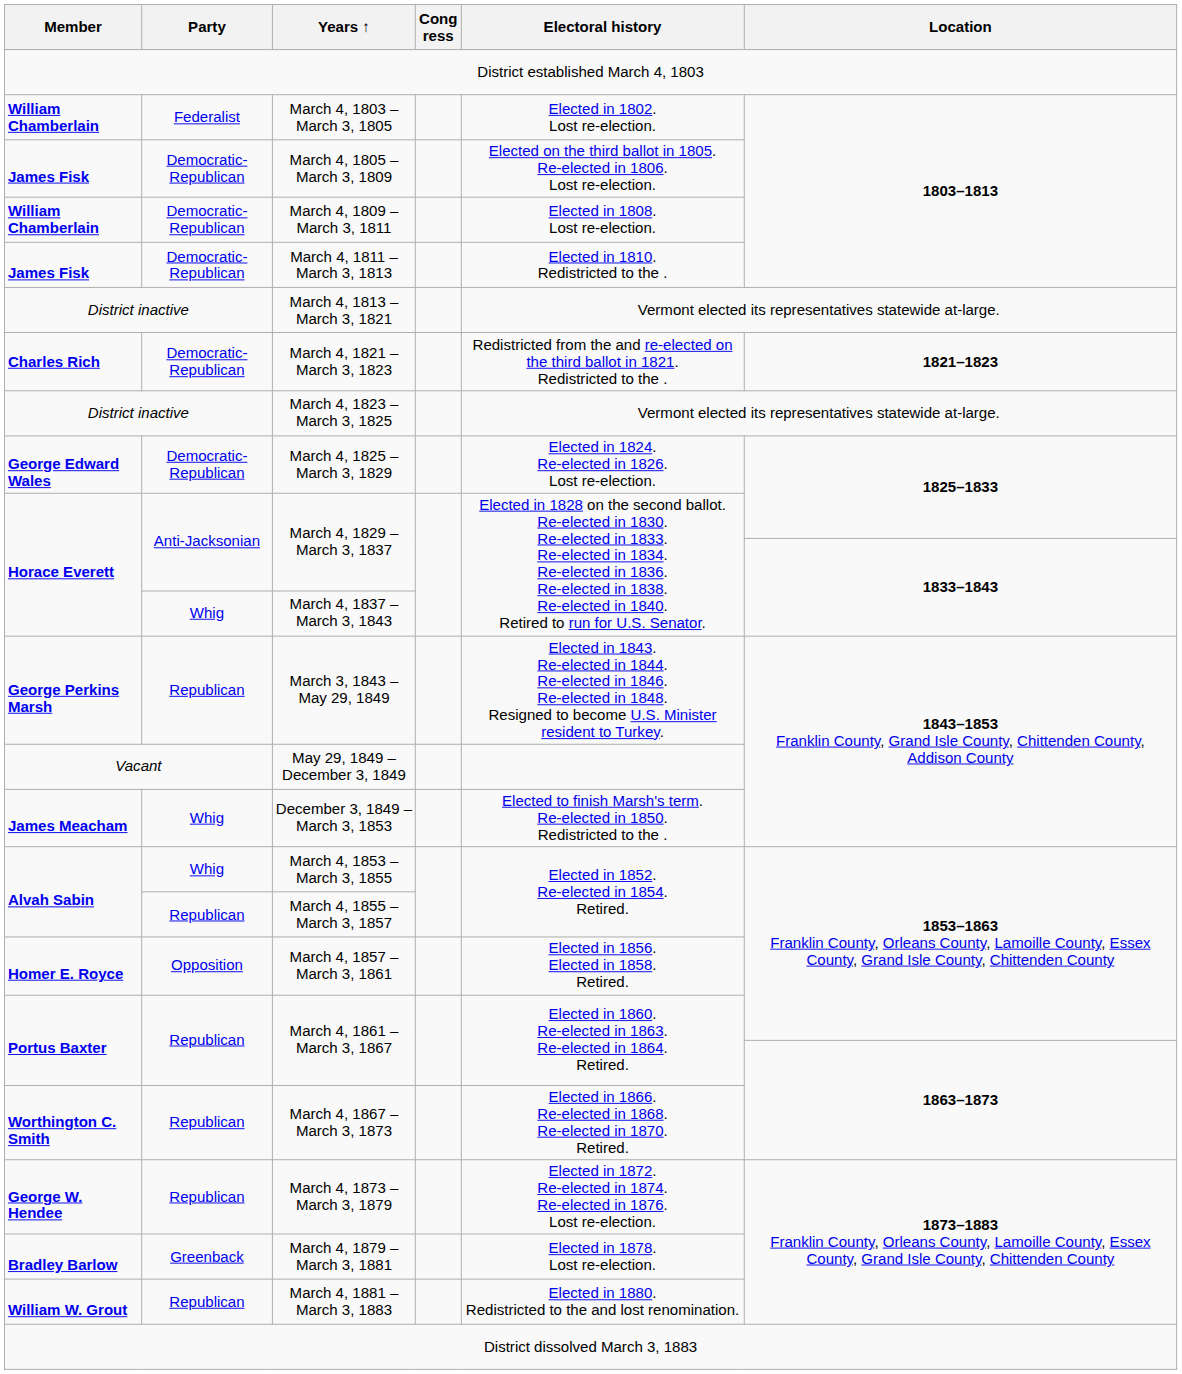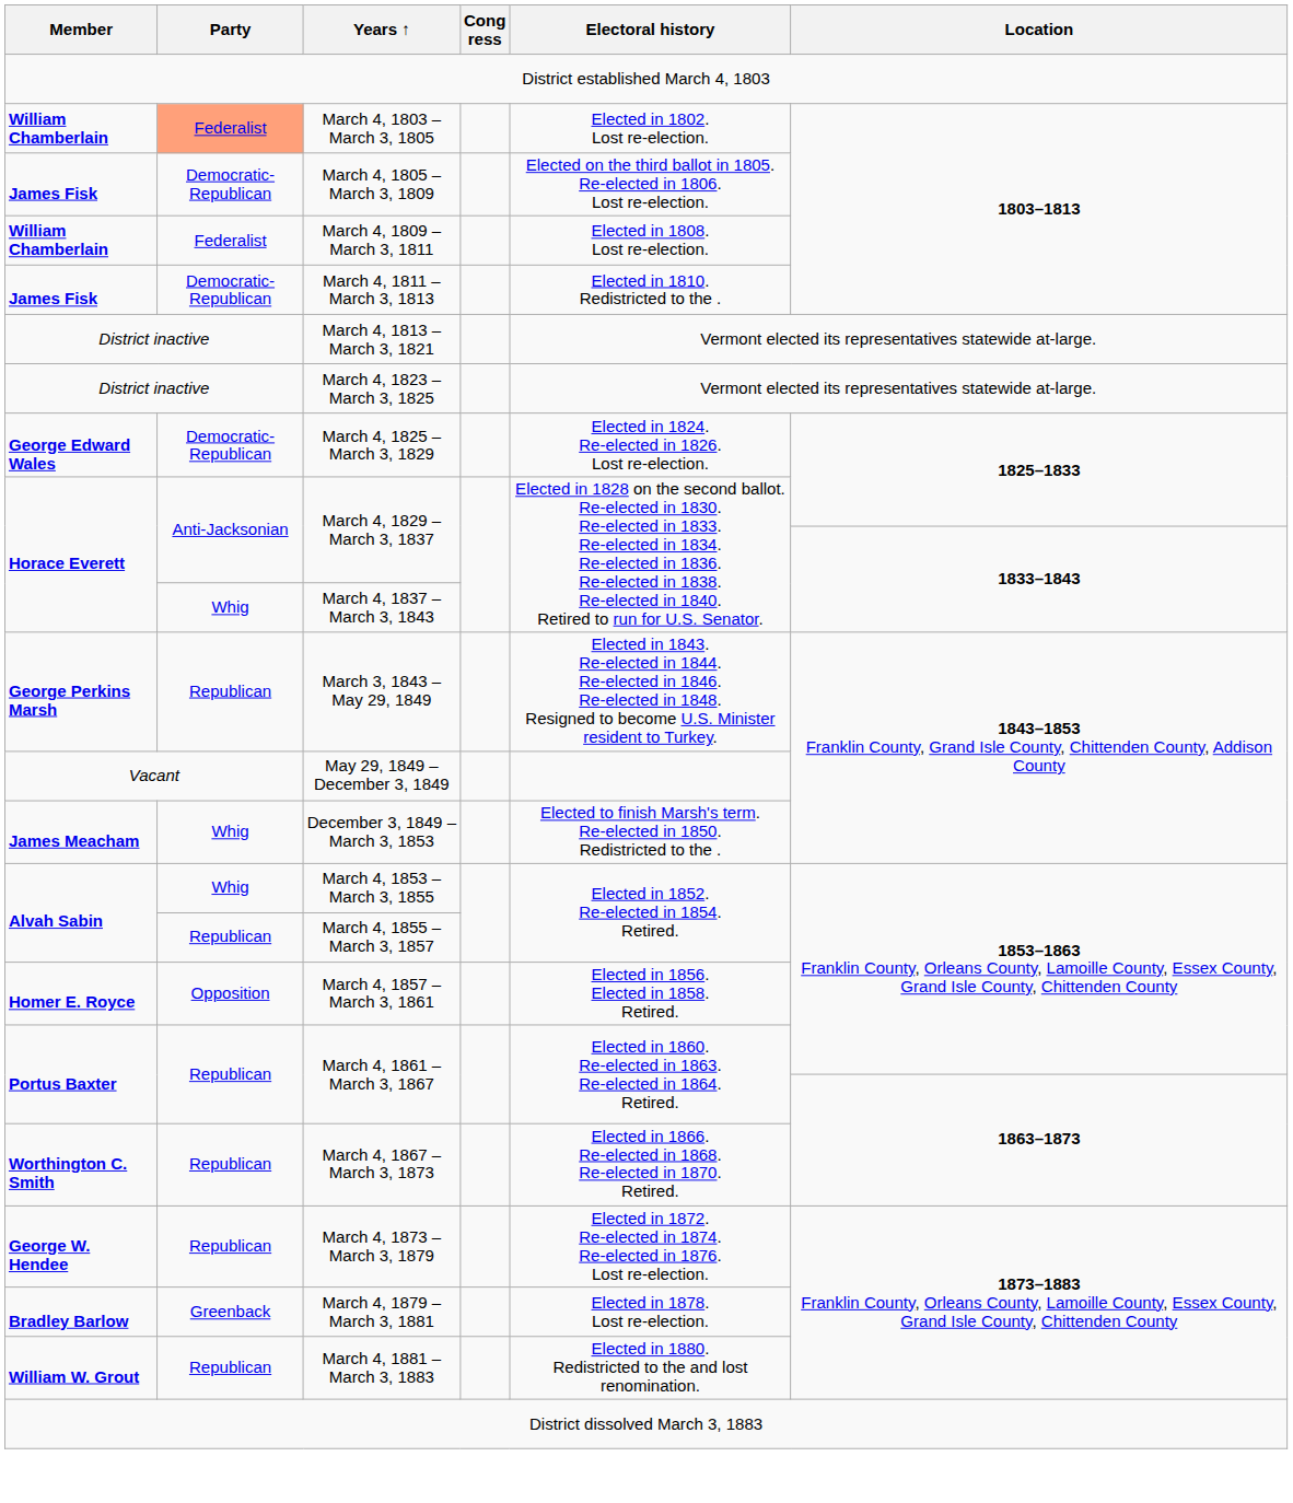 <table class=wikitable style="text-align:center">
 <tr style="height:3em">
 <th>Member</th>
 <th>Party</th>
 <th>Years ↑</th>
 <th>Cong<br>ress</th>
 <th>Electoral history</th>
 <th>Location</th>
 </tr>
 <tr style="height:3em">
 <td colspan=6>District established March 4, 1803</td>
 </tr>
 <tr style="height:3em">
 <td align=left><strong><a href='#'>William Chamberlain</a></strong><br></td>
-<td><a href='#'>Federalist</a></td>
+<td style="background: lightsalmon;"><a href='#'>Federalist</a></td>
 <td nowrap>March 4, 1803 –<br>March 3, 1805</td>
 <td></td>
 <td><a href='#'>Elected in 1802</a>.<br>Lost re-election.</td>
 <td rowspan=4><strong>1803–1813</strong><br></td>
 </tr>
 <tr style="height:3em">
 <td align=left><br><strong><a href='#'>James Fisk</a></strong><br></td>
 <td><a href='#'>Democratic-Republican</a></td>
 <td nowrap>March 4, 1805 –<br>March 3, 1809</td>
 <td></td>
 <td><a href='#'>Elected on the third ballot in 1805</a>.<br><a href='#'>Re-elected in 1806</a>.<br>Lost re-election.</td>
 </tr>
 <tr style="height:3em">
 <td align=left><strong><a href='#'>William Chamberlain</a></strong><br></td>
-<td><a href='#'>Democratic-Republican</a></td>
+<td><a href='#'>Federalist</a></td>
 <td nowrap>March 4, 1809 –<br>March 3, 1811</td>
 <td></td>
 <td><a href='#'>Elected in 1808</a>.<br>Lost re-election.</td>
 </tr>
 <tr style="height:3em">
 <td align=left><br><strong><a href='#'>James Fisk</a></strong><br></td>
 <td><a href='#'>Democratic-Republican</a></td>
 <td nowrap>March 4, 1811 –<br>March 3, 1813</td>
 <td></td>
 <td><a href='#'>Elected in 1810</a>.<br>Redistricted to the .</td>
 </tr>
 <tr style="height:3em">
 <td colspan=2><em>District inactive</em></td>
 <td nowrap>March 4, 1813 –<br>March 3, 1821</td>
 <td></td>
 <td colspan=2>Vermont elected its representatives statewide at-large.</td>
-</tr>
-<tr style="height:3em">
-<td align=left><strong><a href='#'>Charles Rich</a></strong><br></td>
-<td><a href='#'>Democratic-Republican</a></td>
-<td nowrap>March 4, 1821 –<br>March 3, 1823</td>
-<td></td>
-<td>Redistricted from the  and <a href='#'>re-elected on the third ballot in 1821</a>.<br>Redistricted to the .</td>
-<td><strong>1821–1823</strong><br></td>
 </tr>
 <tr style="height:3em">
 <td colspan=2><em>District inactive</em></td>
 <td nowrap>March 4, 1823 –<br>March 3, 1825</td>
 <td></td>
 <td colspan=2>Vermont elected its representatives statewide at-large.</td>
 </tr>
 <tr style="height:3em">
 <td align=left><br><strong><a href='#'>George Edward Wales</a></strong><br></td>
 <td><a href='#'>Democratic-Republican</a></td>
 <td nowrap>March 4, 1825 –<br>March 3, 1829</td>
 <td></td>
 <td><a href='#'>Elected in 1824</a>.<br><a href='#'>Re-elected in 1826</a>.<br>Lost re-election.</td>
 <td rowspan=2><strong>1825–1833</strong><br></td>
 </tr>
 <tr style="height:3em">
 <td align=left rowspan=3><br><strong><a href='#'>Horace Everett</a></strong><br></td>
 <td rowspan=2 ><a href='#'>Anti-Jacksonian</a></td>
 <td rowspan=2 nowrap>March 4, 1829 –<br>March 3, 1837</td>
 <td rowspan=3></td>
 <td rowspan=3><a href='#'>Elected in 1828</a> on the second ballot.<br><a href='#'>Re-elected in 1830</a>.<br><a href='#'>Re-elected in 1833</a>.<br><a href='#'>Re-elected in 1834</a>.<br><a href='#'>Re-elected in 1836</a>.<br><a href='#'>Re-elected in 1838</a>.<br><a href='#'>Re-elected in 1840</a>.<br>Retired to <a href='#'>run for U.S. Senator</a>.</td>
 </tr>
 <tr style="height:3em">
 <td rowspan=2><strong>1833–1843</strong><br></td>
 </tr>
 <tr style="height:3em">
 <td><a href='#'>Whig</a></td>
 <td nowrap>March 4, 1837 –<br>March 3, 1843</td>
 </tr>
 <tr style="height:3em">
 <td align=left algn=left><br><strong><a href='#'>George Perkins Marsh</a></strong><br></td>
 <td><a href='#'>Republican</a></td>
 <td nowrap>March 3, 1843 –<br>May 29, 1849</td>
 <td></td>
 <td><a href='#'>Elected in 1843</a>.<br><a href='#'>Re-elected in 1844</a>.<br><a href='#'>Re-elected in 1846</a>.<br><a href='#'>Re-elected in 1848</a>.<br>Resigned to become <a href='#'>U.S. Minister resident to Turkey</a>.</td>
 <td rowspan=3><strong>1843–1853</strong><br><a href='#'>Franklin County</a>, <a href='#'>Grand Isle County</a>, <a href='#'>Chittenden County</a>, <a href='#'>Addison County</a></td>
 </tr>
 <tr style="height:3em">
 <td colspan=2><em>Vacant</em></td>
 <td nowrap>May 29, 1849 –<br>December 3, 1849</td>
 <td></td>
 </tr>
 <tr style="height:3em">
 <td align=left><br><strong><a href='#'>James Meacham</a></strong><br></td>
 <td><a href='#'>Whig</a></td>
 <td nowrap>December 3, 1849 –<br>March 3, 1853</td>
 <td></td>
 <td><a href='#'>Elected to finish Marsh's term</a>.<br><a href='#'>Re-elected in 1850</a>.<br>Redistricted to the .</td>
 </tr>
 <tr style="height:3em">
 <td align=left rowspan=2><br><strong><a href='#'>Alvah Sabin</a></strong><br></td>
 <td><a href='#'>Whig</a></td>
 <td nowrap>March 4, 1853 –<br>March 3, 1855</td>
 <td rowspan=2></td>
 <td rowspan=2><a href='#'>Elected in 1852</a>.<br><a href='#'>Re-elected in 1854</a>.<br>Retired.</td>
 <td rowspan=4><strong>1853–1863</strong><br><a href='#'>Franklin County</a>, <a href='#'>Orleans County</a>, <a href='#'>Lamoille County</a>, <a href='#'>Essex County</a>, <a href='#'>Grand Isle County</a>, <a href='#'>Chittenden County</a></td>
 </tr>
 <tr style="height:3em">
 <td><a href='#'>Republican</a></td>
 <td nowrap>March 4, 1855 –<br>March 3, 1857</td>
 </tr>
 <tr style="height:3em">
 <td align=left><br><strong><a href='#'>Homer E. Royce</a></strong><br></td>
 <td><a href='#'>Opposition</a></td>
 <td nowrap>March 4, 1857 –<br>March 3, 1861</td>
 <td></td>
 <td><a href='#'>Elected in 1856</a>.<br><a href='#'>Elected in 1858</a>.<br>Retired.</td>
 </tr>
 <tr style="height:3em">
 <td rowspan=2 align=left><br><strong><a href='#'>Portus Baxter</a></strong><br></td>
 <td rowspan=2 ><a href='#'>Republican</a></td>
 <td rowspan=2 nowrap>March 4, 1861 –<br>March 3, 1867</td>
 <td rowspan=2></td>
 <td rowspan=2><a href='#'>Elected in 1860</a>.<br><a href='#'>Re-elected in 1863</a>.<br><a href='#'>Re-elected in 1864</a>.<br>Retired.</td>
 </tr>
 <tr style="height:3em">
 <td rowspan=2><strong>1863–1873</strong><br></td>
 </tr>
 <tr style="height:3em">
 <td align=left><br><strong><a href='#'>Worthington C. Smith</a></strong><br></td>
 <td><a href='#'>Republican</a></td>
 <td nowrap>March 4, 1867 –<br>March 3, 1873</td>
 <td></td>
 <td><a href='#'>Elected in 1866</a>.<br><a href='#'>Re-elected in 1868</a>.<br><a href='#'>Re-elected in 1870</a>.<br>Retired.</td>
 </tr>
 <tr style="height:3em">
 <td align=left><br><strong><a href='#'>George W. Hendee</a></strong><br></td>
 <td><a href='#'>Republican</a></td>
 <td nowrap>March 4, 1873 –<br>March 3, 1879</td>
 <td></td>
 <td><a href='#'>Elected in 1872</a>.<br><a href='#'>Re-elected in 1874</a>.<br><a href='#'>Re-elected in 1876</a>.<br>Lost re-election.</td>
 <td rowspan=3><strong>1873–1883</strong><br><a href='#'>Franklin County</a>, <a href='#'>Orleans County</a>, <a href='#'>Lamoille County</a>, <a href='#'>Essex County</a>, <a href='#'>Grand Isle County</a>, <a href='#'>Chittenden County</a></td>
 </tr>
 <tr style="height:3em">
 <td align=left><br><strong><a href='#'>Bradley Barlow</a></strong><br></td>
 <td><a href='#'>Greenback</a></td>
 <td nowrap>March 4, 1879 –<br>March 3, 1881</td>
 <td></td>
 <td><a href='#'>Elected in 1878</a>.<br>Lost re-election.</td>
 </tr>
 <tr style="height:3em">
 <td align=left><br><strong><a href='#'>William W. Grout</a></strong><br></td>
 <td><a href='#'>Republican</a></td>
 <td nowrap>March 4, 1881 –<br>March 3, 1883</td>
 <td></td>
 <td><a href='#'>Elected in 1880</a>.<br>Redistricted to the  and lost renomination.</td>
 </tr>
 <tr style="height:3em">
 <td colspan=6>District dissolved March 3, 1883</td>
 </tr>
 </table>
